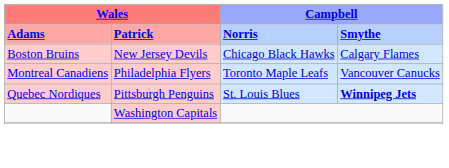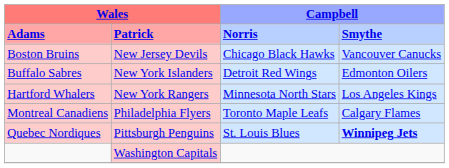 <table class="wikitable">
 <tr>
 <th colspan="2" style="background-color: #FF7B77;"><strong><a href='#'>Wales</a></strong></th>
 <th colspan="2" style="background-color: #99A8FF;"><strong><a href='#'>Campbell</a></strong></th>
 </tr>
 <tr>
 <td style="background-color: #FFA7A7;"><strong><a href='#'>Adams</a></strong></td>
 <td style="background-color: #FFA7A7;"><strong><a href='#'>Patrick</a></strong></td>
 <td style="background-color: #B7D0FF;"><strong><a href='#'>Norris</a></strong></td>
 <td style="background-color: #B7D0FF;"><strong><a href='#'>Smythe</a></strong></td>
 </tr>
 <tr>
 <td style="background-color: #FFCCCC;"><a href='#'>Boston Bruins</a></td>
 <td style="background-color: #FFCCCC;"><a href='#'>New Jersey Devils</a></td>
 <td style="background-color: #D0E7FF;"><a href='#'>Chicago Black Hawks</a></td>
-<td style="background-color: #D0E7FF;"><a href='#'>Calgary Flames</a></td>
+<td style="background-color: #D0E7FF;"><a href='#'>Vancouver Canucks</a></td>
+</tr>
+<tr>
+<td style="background-color: #FFCCCC;"><a href='#'>Buffalo Sabres</a></td>
+<td style="background-color: #FFCCCC;"><a href='#'>New York Islanders</a></td>
+<td style="background-color: #D0E7FF;"><a href='#'>Detroit Red Wings</a></td>
+<td style="background-color: #D0E7FF;"><a href='#'>Edmonton Oilers</a></td>
+</tr>
+<tr>
+<td style="background-color: #FFCCCC;"><a href='#'>Hartford Whalers</a></td>
+<td style="background-color: #FFCCCC;"><a href='#'>New York Rangers</a></td>
+<td style="background-color: #D0E7FF;"><a href='#'>Minnesota North Stars</a></td>
+<td style="background-color: #D0E7FF;"><a href='#'>Los Angeles Kings</a></td>
 </tr>
 <tr>
 <td style="background-color: #FFCCCC;"><a href='#'>Montreal Canadiens</a></td>
 <td style="background-color: #FFCCCC;"><a href='#'>Philadelphia Flyers</a></td>
 <td style="background-color: #D0E7FF;"><a href='#'>Toronto Maple Leafs</a></td>
-<td style="background-color: #D0E7FF;"><a href='#'>Vancouver Canucks</a></td>
+<td style="background-color: #D0E7FF;"><a href='#'>Calgary Flames</a></td>
 </tr>
 <tr>
 <td style="background-color: #FFCCCC;"><a href='#'>Quebec Nordiques</a></td>
 <td style="background-color: #FFCCCC;"><a href='#'>Pittsburgh Penguins</a></td>
 <td style="background-color: #D0E7FF;"><a href='#'>St. Louis Blues</a></td>
 <td style="background-color: #D0E7FF;"><strong><a href='#'>Winnipeg Jets</a></strong></td>
 </tr>
 <tr>
 <td> </td>
 <td style="background-color: #FFCCCC;"><a href='#'>Washington Capitals</a></td>
 <td colspan="2"> </td>
 </tr>
 <tr>
 </tr>
 </table>
